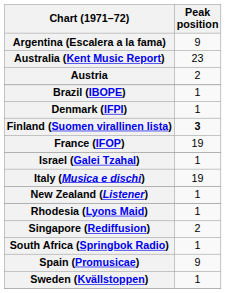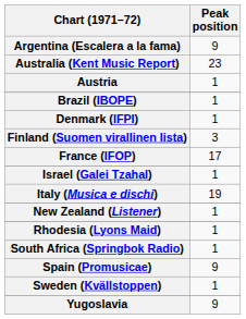 <table class="wikitable sortable plainrowheaders" style="text-align:center">
 <tr>
 <th>Chart (1971–72)</th>
 <th>Peak<br>position</th>
 </tr>
 <tr>
 <th scope="row">Argentina (Escalera a la fama)</th>
 <td>9</td>
 </tr>
 <tr>
 <th scope="row">Australia (<a href='#'>Kent Music Report</a>)</th>
 <td>23</td>
 </tr>
 <tr>
 <th scope="row">Austria</th>
-<td>2</td>
+<td>1</td>
 </tr>
 <tr>
 </tr>
 <tr>
 </tr>
 <tr>
 <th scope="row">Brazil (<a href='#'>IBOPE</a>)</th>
 <td>1</td>
 </tr>
 <tr>
 <th scope="row">Denmark (<a href='#'>IFPI</a>)</th>
 <td>1</td>
 </tr>
 <tr>
 <th scope="row">Finland (<a href='#'>Suomen virallinen lista</a>)</th>
-<td><strong>3</strong></td>
+<td>3</td>
 </tr>
 <tr>
 <th scope="row">France (<a href='#'>IFOP</a>)</th>
-<td>19</td>
+<td>17</td>
 </tr>
 <tr>
 </tr>
 <tr>
 <th scope="row">Israel (<a href='#'>Galei Tzahal</a>)</th>
 <td>1</td>
 </tr>
 <tr>
 <th scope="row">Italy (<em><a href='#'>Musica e dischi</a></em>)</th>
 <td>19</td>
 </tr>
 <tr>
 </tr>
 <tr>
 </tr>
 <tr>
 <th scope="row">New Zealand (<em><a href='#'>Listener</a></em>)</th>
 <td>1</td>
 </tr>
 <tr>
 </tr>
 <tr>
 <th scope="row">Rhodesia (<a href='#'>Lyons Maid</a>)</th>
 <td>1</td>
 </tr>
 <tr>
-<th scope="row">Singapore (<a href='#'>Rediffusion</a>)</th>
-<td>2</td>
-</tr>
-<tr>
 <th scope="row">South Africa (<a href='#'>Springbok Radio</a>)</th>
 <td>1</td>
 </tr>
 <tr>
 <th scope="row">Spain (<a href='#'>Promusicae</a>)</th>
 <td>9</td>
 </tr>
 <tr>
 <th scope="row">Sweden (<a href='#'>Kvällstoppen</a>)</th>
 <td>1</td>
 </tr>
 <tr>
 </tr>
 <tr>
 </tr>
 <tr>
 </tr>
+<tr>
+<th scope="row">Yugoslavia</th>
+<td>9</td>
+</tr>
 </table>
